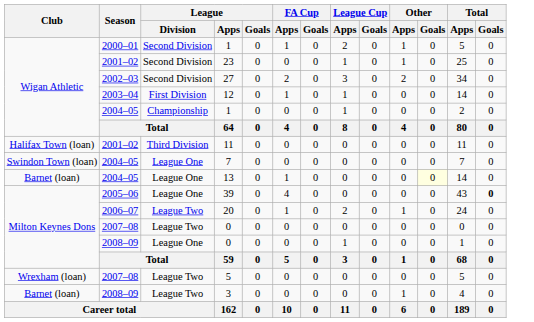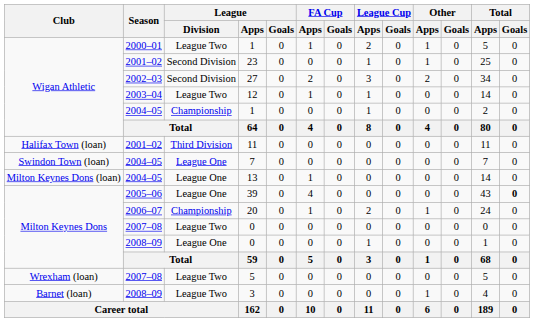 <table class="wikitable" style="text-align:center">
 <tr>
 <th rowspan="2">Club</th>
 <th rowspan="2">Season</th>
 <th colspan="3">League</th>
 <th colspan="2"><a href='#'>FA Cup</a></th>
 <th colspan="2"><a href='#'>League Cup</a></th>
 <th colspan="2">Other</th>
 <th colspan="2">Total</th>
 </tr>
 <tr>
 <th>Division</th>
 <th>Apps</th>
 <th>Goals</th>
 <th>Apps</th>
 <th>Goals</th>
 <th>Apps</th>
 <th>Goals</th>
 <th>Apps</th>
 <th>Goals</th>
 <th>Apps</th>
 <th>Goals</th>
 </tr>
 <tr>
 <td rowspan="6"><a href='#'>Wigan Athletic</a></td>
 <td><a href='#'>2000–01</a></td>
-<td><a href='#'>Second Division</a></td>
+<td>League Two</td>
 <td>1</td>
 <td>0</td>
 <td>1</td>
 <td>0</td>
 <td>2</td>
 <td>0</td>
 <td>1</td>
 <td>0</td>
 <td>5</td>
 <td>0</td>
 </tr>
 <tr>
 <td><a href='#'>2001–02</a></td>
 <td>Second Division</td>
 <td>23</td>
 <td>0</td>
 <td>0</td>
 <td>0</td>
 <td>1</td>
 <td>0</td>
 <td>1</td>
 <td>0</td>
 <td>25</td>
 <td>0</td>
 </tr>
 <tr>
 <td><a href='#'>2002–03</a></td>
 <td>Second Division</td>
 <td>27</td>
 <td>0</td>
 <td>2</td>
 <td>0</td>
 <td>3</td>
 <td>0</td>
 <td>2</td>
 <td>0</td>
 <td>34</td>
 <td>0</td>
 </tr>
 <tr>
 <td><a href='#'>2003–04</a></td>
-<td><a href='#'>First Division</a></td>
+<td>League Two</td>
 <td>12</td>
 <td>0</td>
 <td>1</td>
 <td>0</td>
 <td>1</td>
 <td>0</td>
 <td>0</td>
 <td>0</td>
 <td>14</td>
 <td>0</td>
 </tr>
 <tr>
 <td><a href='#'>2004–05</a></td>
 <td><a href='#'>Championship</a></td>
 <td>1</td>
 <td>0</td>
 <td>0</td>
 <td>0</td>
 <td>1</td>
 <td>0</td>
 <td>0</td>
 <td>0</td>
 <td>2</td>
 <td>0</td>
 </tr>
 <tr>
 <th colspan="2">Total</th>
 <th>64</th>
 <th>0</th>
 <th>4</th>
 <th>0</th>
 <th>8</th>
 <th>0</th>
 <th>4</th>
 <th>0</th>
 <th>80</th>
 <th>0</th>
 </tr>
 <tr>
 <td><a href='#'>Halifax Town</a> (loan)</td>
 <td><a href='#'>2001–02</a></td>
 <td><a href='#'>Third Division</a></td>
 <td>11</td>
 <td>0</td>
 <td>0</td>
 <td>0</td>
 <td>0</td>
 <td>0</td>
 <td>0</td>
 <td>0</td>
 <td>11</td>
 <td>0</td>
 </tr>
 <tr>
 <td><a href='#'>Swindon Town</a> (loan)</td>
 <td><a href='#'>2004–05</a></td>
 <td><a href='#'>League One</a></td>
 <td>7</td>
 <td>0</td>
 <td>0</td>
 <td>0</td>
 <td>0</td>
 <td>0</td>
 <td>0</td>
 <td>0</td>
 <td>7</td>
 <td>0</td>
 </tr>
 <tr>
-<td><a href='#'>Barnet</a> (loan)</td>
+<td><a href='#'>Milton Keynes Dons</a> (loan)</td>
 <td><a href='#'>2004–05</a></td>
 <td>League One</td>
 <td>13</td>
 <td>0</td>
 <td>1</td>
 <td>0</td>
 <td>0</td>
 <td>0</td>
 <td>0</td>
-<td style="background: lightyellow;">0</td>
+<td>0</td>
 <td>14</td>
 <td>0</td>
 </tr>
 <tr>
 <td rowspan="5"><a href='#'>Milton Keynes Dons</a></td>
 <td><a href='#'>2005–06</a></td>
 <td>League One</td>
 <td>39</td>
 <td>0</td>
 <td>4</td>
 <td>0</td>
 <td>0</td>
 <td>0</td>
 <td>0</td>
 <td>0</td>
 <td>43</td>
 <td><strong>0</strong></td>
 </tr>
 <tr>
 <td><a href='#'>2006–07</a></td>
-<td><a href='#'>League Two</a></td>
+<td><a href='#'>Championship</a></td>
 <td>20</td>
 <td>0</td>
 <td>1</td>
 <td>0</td>
 <td>2</td>
 <td>0</td>
 <td>1</td>
 <td>0</td>
 <td>24</td>
 <td>0</td>
 </tr>
 <tr>
 <td><a href='#'>2007–08</a></td>
 <td>League Two</td>
 <td>0</td>
 <td>0</td>
 <td>0</td>
 <td>0</td>
 <td>0</td>
 <td>0</td>
 <td>0</td>
 <td>0</td>
 <td>0</td>
 <td>0</td>
 </tr>
 <tr>
 <td><a href='#'>2008–09</a></td>
 <td>League One</td>
 <td>0</td>
 <td>0</td>
 <td>0</td>
 <td>0</td>
 <td>1</td>
 <td>0</td>
 <td>0</td>
 <td>0</td>
 <td>1</td>
 <td>0</td>
 </tr>
 <tr>
 <th colspan="2">Total</th>
 <th>59</th>
 <th>0</th>
 <th>5</th>
 <th>0</th>
 <th>3</th>
 <th>0</th>
 <th>1</th>
 <th>0</th>
 <th>68</th>
 <th>0</th>
 </tr>
 <tr>
 <td><a href='#'>Wrexham</a> (loan)</td>
 <td><a href='#'>2007–08</a></td>
 <td>League Two</td>
 <td>5</td>
 <td>0</td>
 <td>0</td>
 <td>0</td>
 <td>0</td>
 <td>0</td>
 <td>0</td>
 <td>0</td>
 <td>5</td>
 <td>0</td>
 </tr>
 <tr>
 <td><a href='#'>Barnet</a> (loan)</td>
 <td><a href='#'>2008–09</a></td>
 <td>League Two</td>
 <td>3</td>
 <td>0</td>
 <td>0</td>
 <td>0</td>
 <td>0</td>
 <td>0</td>
 <td>1</td>
 <td>0</td>
 <td>4</td>
 <td>0</td>
 </tr>
 <tr>
 <th colspan="3">Career total</th>
 <th>162</th>
 <th>0</th>
 <th>10</th>
 <th>0</th>
 <th>11</th>
 <th>0</th>
 <th>6</th>
 <th>0</th>
 <th>189</th>
 <th>0</th>
 </tr>
 </table>
